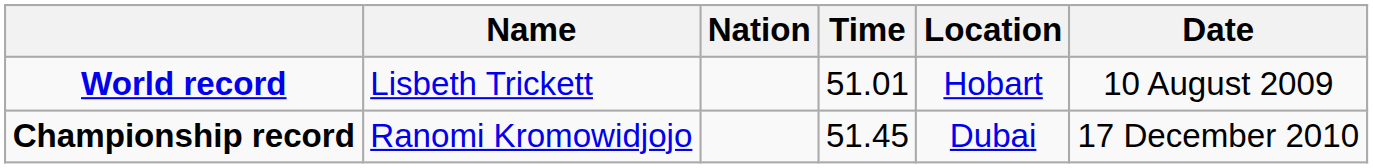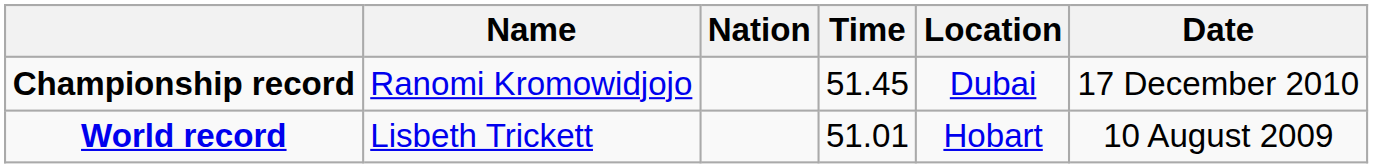 <table class=wikitable style=text-align:center>
 <tr>
 <th></th>
 <th>Name</th>
 <th>Nation</th>
 <th>Time</th>
 <th>Location</th>
 <th>Date</th>
 </tr>
 <tr>
+<td><strong>Championship record</strong></td>
+<td align=left><a href='#'>Ranomi Kromowidjojo</a></td>
+<td align=left></td>
+<td align=left>51.45</td>
+<td><a href='#'>Dubai</a></td>
+<td>17 December 2010</td>
+</tr>
+<tr>
 <td><strong><a href='#'>World record</a></strong></td>
 <td align=left><a href='#'>Lisbeth Trickett</a></td>
 <td align=left></td>
 <td align=left>51.01</td>
 <td><a href='#'>Hobart</a></td>
 <td>10 August 2009</td>
 </tr>
-<tr>
-<td><strong>Championship record</strong></td>
-<td align=left><a href='#'>Ranomi Kromowidjojo</a></td>
-<td align=left></td>
-<td align=left>51.45</td>
-<td><a href='#'>Dubai</a></td>
-<td>17 December 2010</td>
-</tr>
 </table>
